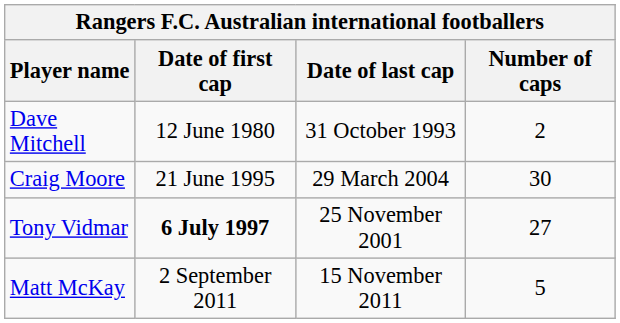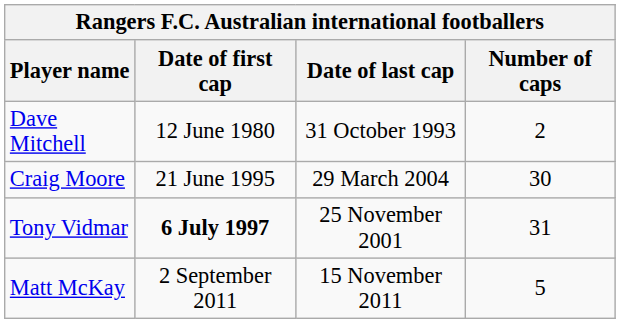 <table class="wikitable plainrowheaders" style="width: 70%;">
 <tr>
 <th colspan=5>Rangers F.C. Australian international footballers </th>
 </tr>
 <tr>
 <th scope="col">Player name</th>
 <th scope="col">Date of first cap</th>
 <th scope="col">Date of last cap</th>
 <th scope="col">Number of caps</th>
 </tr>
 <tr>
 <td><a href='#'>Dave Mitchell</a></td>
 <td align="center">12 June 1980</td>
 <td align="center">31 October 1993</td>
 <td align="center">2</td>
 </tr>
 <tr>
 <td><a href='#'>Craig Moore</a></td>
 <td align="center">21 June 1995</td>
 <td align="center">29 March 2004</td>
 <td align="center">30</td>
 </tr>
 <tr>
 <td><a href='#'>Tony Vidmar</a></td>
 <td align="center"><strong>6 July 1997</strong></td>
 <td align="center">25 November 2001</td>
-<td align="center">27</td>
+<td align="center">31</td>
 </tr>
 <tr>
 <td><a href='#'>Matt McKay</a></td>
 <td align="center">2 September 2011</td>
 <td align="center">15 November 2011</td>
 <td align="center">5</td>
 </tr>
 </table>
